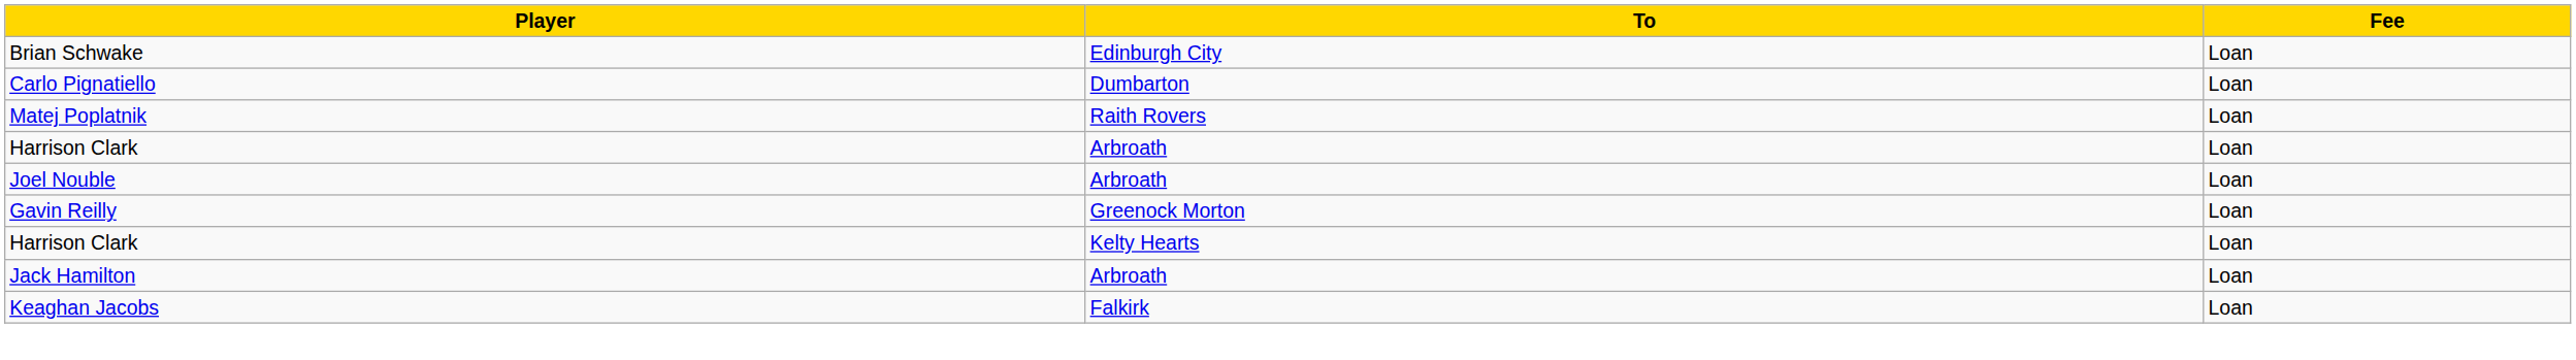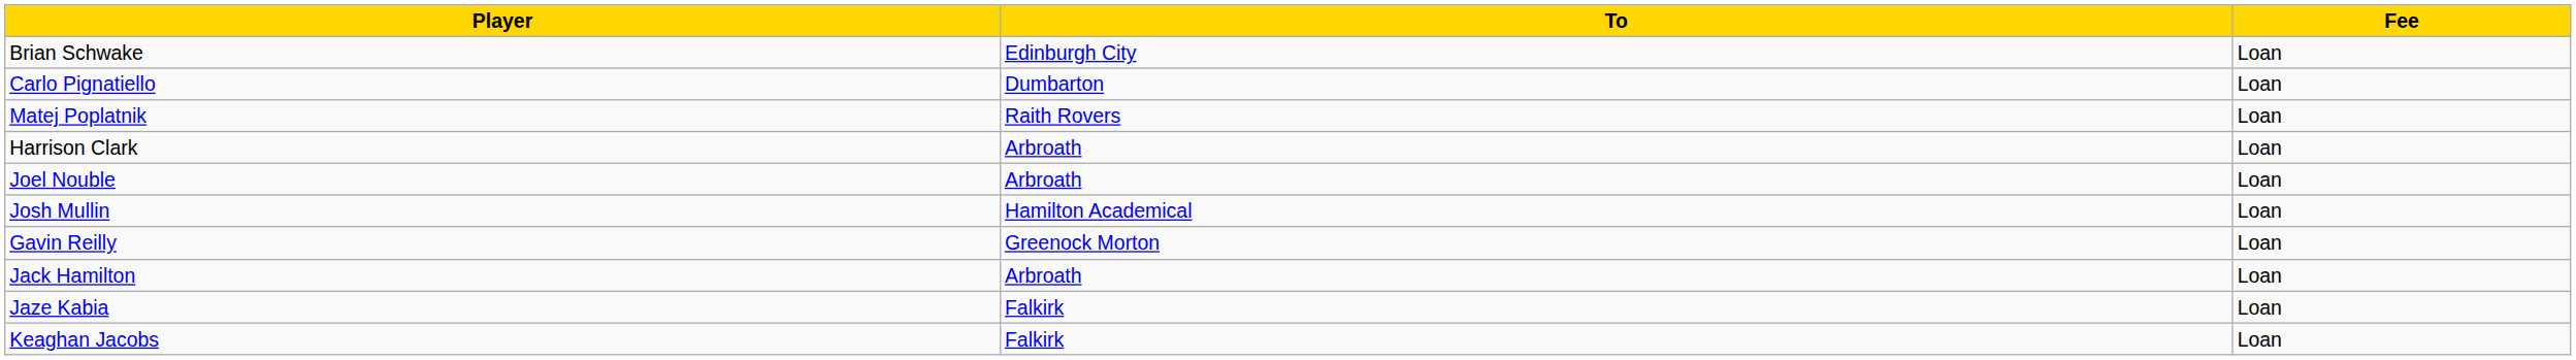 <table class="wikitable" style="text-align:left; font-size:95%;width:98%;">
 <tr>
 <th style="background:gold; color:black;">Player</th>
 <th style="background:gold; color:black;">To</th>
 <th style="background:gold; color:black;">Fee</th>
 </tr>
 <tr>
 <td> Brian Schwake</td>
 <td> <a href='#'>Edinburgh City</a></td>
 <td>Loan</td>
 </tr>
 <tr>
 <td> <a href='#'>Carlo Pignatiello</a></td>
 <td> <a href='#'>Dumbarton</a></td>
 <td>Loan</td>
 </tr>
 <tr>
 <td> <a href='#'>Matej Poplatnik</a></td>
 <td> <a href='#'>Raith Rovers</a></td>
 <td>Loan</td>
 </tr>
 <tr>
 <td> Harrison Clark</td>
 <td> <a href='#'>Arbroath</a></td>
 <td>Loan</td>
 </tr>
 <tr>
 <td> <a href='#'>Joel Nouble</a></td>
 <td> <a href='#'>Arbroath</a></td>
 <td>Loan</td>
 </tr>
 <tr>
-<td> <a href='#'>Gavin Reilly</a></td>
-<td> <a href='#'>Greenock Morton</a></td>
+<td> <a href='#'>Josh Mullin</a></td>
+<td> <a href='#'>Hamilton Academical</a></td>
 <td>Loan</td>
 </tr>
 <tr>
-<td> Harrison Clark</td>
-<td> <a href='#'>Kelty Hearts</a></td>
+<td> <a href='#'>Gavin Reilly</a></td>
+<td> <a href='#'>Greenock Morton</a></td>
 <td>Loan</td>
 </tr>
 <tr>
 <td> <a href='#'>Jack Hamilton</a></td>
 <td> <a href='#'>Arbroath</a></td>
 <td>Loan</td>
 </tr>
 <tr>
+<td> <a href='#'>Jaze Kabia</a></td>
+<td> <a href='#'>Falkirk</a></td>
+<td>Loan</td>
+</tr>
+<tr>
 <td> <a href='#'>Keaghan Jacobs</a></td>
 <td> <a href='#'>Falkirk</a></td>
 <td>Loan</td>
 </tr>
 </table>
